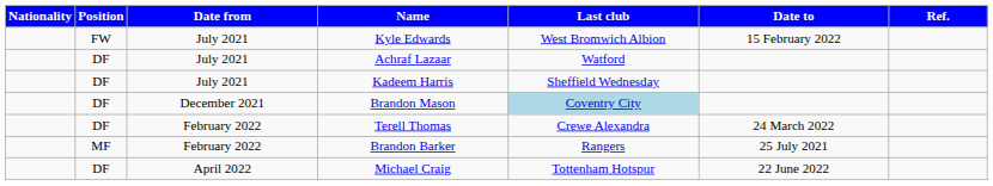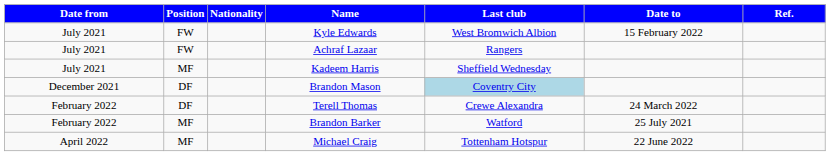 <table class="wikitable" style="text-align:center; font-size:90%">
 <tr>
+<th style="background:#00f; color:white; width:200px;">Date from</th>
+<th style="background:#00f; color:white; width:50px;">Position</th>
 <th style="background:#00f; color:white; width:50px;">Nationality</th>
-<th style="background:#00f; color:white; width:50px;">Position</th>
-<th style="background:#00f; color:white; width:200px;">Date from</th>
 <th style="background:#00f; color:white; width:200px;">Name</th>
 <th style="background:#00f; color:white; width:200px;">Last club</th>
 <th style="background:#00f; color:white; width:200px;">Date to</th>
 <th style="background:#00f; color:white; width:100px;">Ref.</th>
 </tr>
 <tr>
+<td>July 2021</td>
+<td>FW</td>
 <td></td>
-<td>FW</td>
-<td>July 2021</td>
 <td><a href='#'>Kyle Edwards</a></td>
 <td><a href='#'>West Bromwich Albion</a></td>
 <td>15 February 2022</td>
 <td></td>
 </tr>
 <tr>
+<td>July 2021</td>
+<td>FW</td>
 <td></td>
-<td>DF</td>
-<td>July 2021</td>
 <td><a href='#'>Achraf Lazaar</a></td>
-<td><a href='#'>Watford</a></td>
+<td><a href='#'>Rangers</a></td>
 <td></td>
 <td></td>
 </tr>
 <tr>
+<td>July 2021</td>
+<td>MF</td>
 <td></td>
-<td>DF</td>
-<td>July 2021</td>
 <td><a href='#'>Kadeem Harris</a></td>
 <td><a href='#'>Sheffield Wednesday</a></td>
 <td></td>
 <td></td>
 </tr>
 <tr>
+<td>December 2021</td>
+<td>DF</td>
 <td></td>
-<td>DF</td>
-<td>December 2021</td>
 <td><a href='#'>Brandon Mason</a></td>
 <td style="background: lightblue;"><a href='#'>Coventry City</a></td>
 <td></td>
 <td></td>
 </tr>
 <tr>
+<td>February 2022</td>
+<td>DF</td>
 <td></td>
-<td>DF</td>
-<td>February 2022</td>
 <td><a href='#'>Terell Thomas</a></td>
 <td><a href='#'>Crewe Alexandra</a></td>
 <td>24 March 2022</td>
 <td></td>
 </tr>
 <tr>
+<td>February 2022</td>
+<td>MF</td>
 <td></td>
-<td>MF</td>
-<td>February 2022</td>
 <td><a href='#'>Brandon Barker</a></td>
-<td><a href='#'>Rangers</a></td>
+<td><a href='#'>Watford</a></td>
 <td>25 July 2021</td>
 <td></td>
 </tr>
 <tr>
+<td>April 2022</td>
+<td>MF</td>
 <td></td>
-<td>DF</td>
-<td>April 2022</td>
 <td><a href='#'>Michael Craig</a></td>
 <td><a href='#'>Tottenham Hotspur</a></td>
 <td>22 June 2022</td>
 <td></td>
 </tr>
 </table>
